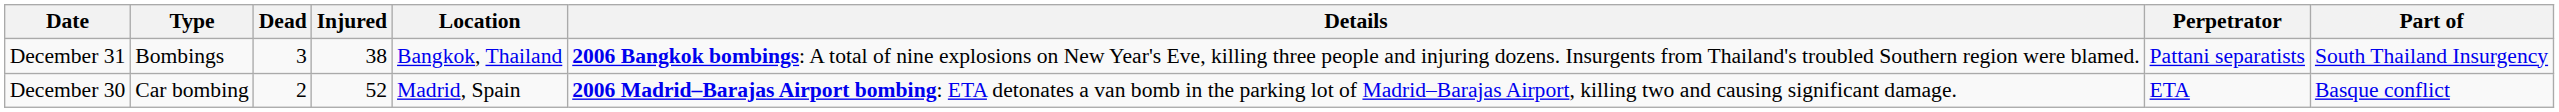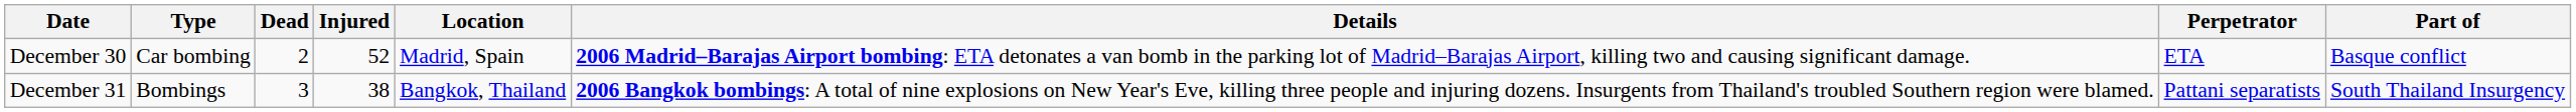 <table class="wikitable" id="terrorIncidents2006Dec">
 <tr>
 <th>Date</th>
 <th>Type</th>
 <th data-sort-type="number">Dead</th>
 <th data-sort-type="number">Injured</th>
 <th>Location</th>
 <th class="unsortable">Details</th>
 <th>Perpetrator</th>
 <th>Part of<br></th>
 </tr>
 <tr>
+<td>December 30</td>
+<td>Car bombing</td>
+<td align="right">2</td>
+<td align="right">52</td>
+<td><a href='#'>Madrid</a>, Spain</td>
+<td><strong><a href='#'>2006 Madrid–Barajas Airport bombing</a></strong>: <a href='#'>ETA</a> detonates a van bomb in the parking lot of <a href='#'>Madrid–Barajas Airport</a>, killing two and causing significant damage.</td>
+<td><a href='#'>ETA</a></td>
+<td><a href='#'>Basque conflict</a></td>
+</tr>
+<tr>
 <td>December 31</td>
 <td>Bombings</td>
 <td align="right">3</td>
 <td align="right">38</td>
 <td><a href='#'>Bangkok</a>, <a href='#'>Thailand</a></td>
 <td><strong><a href='#'>2006 Bangkok bombings</a></strong>: A total of nine explosions on New Year's Eve, killing three people and injuring dozens. Insurgents from Thailand's troubled Southern region were blamed.</td>
 <td><a href='#'>Pattani separatists</a></td>
 <td><a href='#'>South Thailand Insurgency</a></td>
 </tr>
-<tr>
-<td>December 30</td>
-<td>Car bombing</td>
-<td align="right">2</td>
-<td align="right">52</td>
-<td><a href='#'>Madrid</a>, Spain</td>
-<td><strong><a href='#'>2006 Madrid–Barajas Airport bombing</a></strong>: <a href='#'>ETA</a> detonates a van bomb in the parking lot of <a href='#'>Madrid–Barajas Airport</a>, killing two and causing significant damage.</td>
-<td><a href='#'>ETA</a></td>
-<td><a href='#'>Basque conflict</a></td>
-</tr>
 </table>
